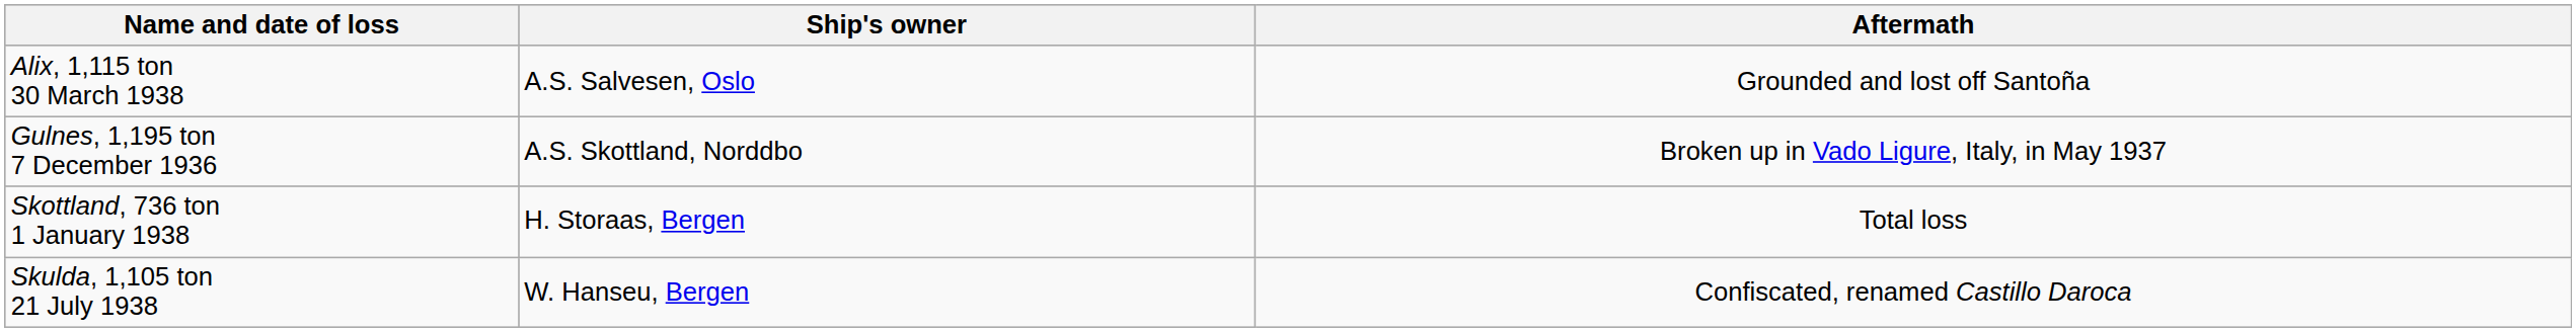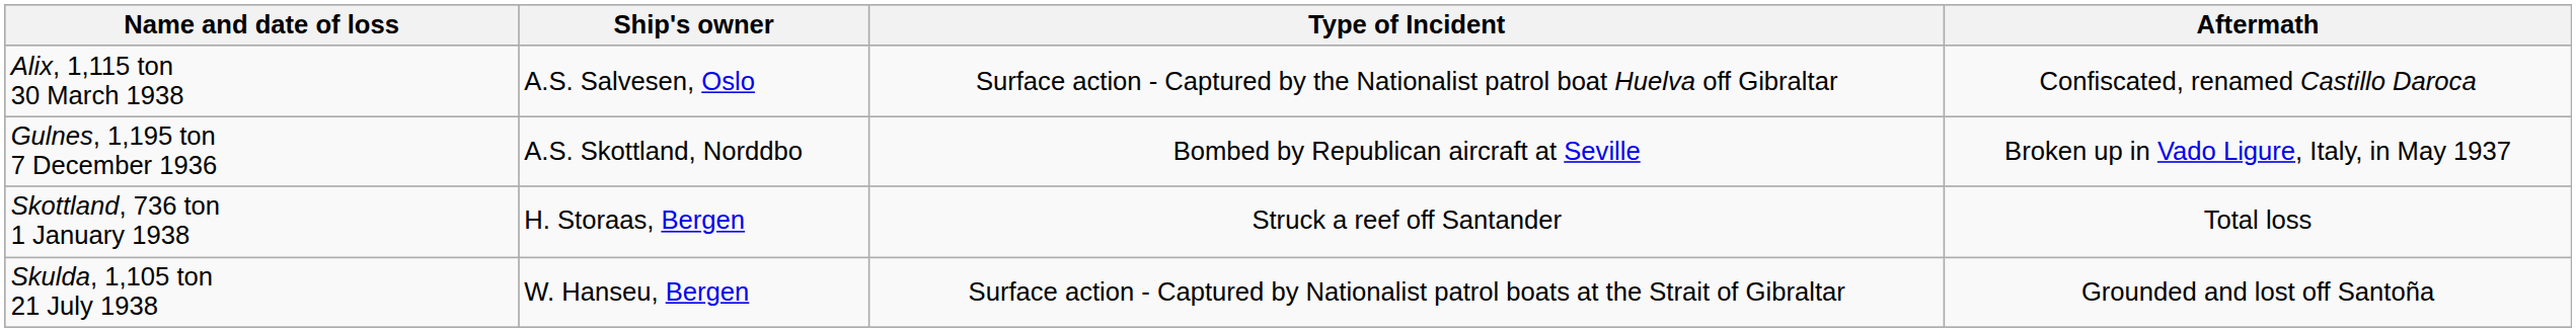 <table class="wikitable sortable" width="100%">
 <tr>
 <th width=20% class=unsortable>Name and date of loss</th>
 <th>Ship's owner</th>
+<th>Type of Incident</th>
 <th>Aftermath</th>
 </tr>
 <tr align="center">
 <td align=left> <em>Alix</em>, 1,115 ton<br>30 March 1938</td>
 <td align=left>  A.S. Salvesen, <a href='#'>Oslo</a></td>
-<td>Grounded and lost off Santoña</td>
+<td>Surface action - Captured by the Nationalist patrol boat <em>Huelva</em> off Gibraltar</td>
+<td>Confiscated, renamed <em>Castillo Daroca</em></td>
 </tr>
 <tr align="center">
 <td align=left> <em>Gulnes</em>, 1,195 ton<br>7 December 1936</td>
 <td align=left> A.S. Skottland, Norddbo</td>
+<td>Bombed by Republican aircraft at <a href='#'>Seville</a></td>
 <td>Broken up in <a href='#'>Vado Ligure</a>, Italy, in May 1937</td>
 </tr>
 <tr align="center">
 <td align=left> <em>Skottland</em>, 736 ton<br>1 January 1938</td>
 <td align=left> H. Storaas, <a href='#'>Bergen</a></td>
+<td>Struck a reef off Santander</td>
 <td>Total loss</td>
 </tr>
 <tr align="center">
 <td align=left> <em>Skulda</em>, 1,105 ton<br>21 July 1938</td>
 <td align=left>  W. Hanseu, <a href='#'>Bergen</a></td>
-<td>Confiscated, renamed <em>Castillo Daroca</em></td>
+<td>Surface action - Captured by Nationalist patrol boats at the Strait of Gibraltar</td>
+<td>Grounded and lost off Santoña</td>
 </tr>
 </table>
